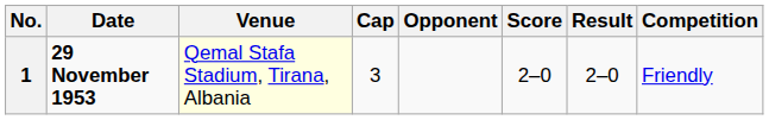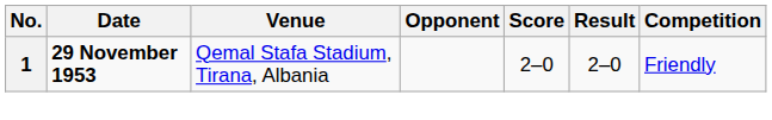 <table class="wikitable plainrowheaders sortable">
 <tr>
 <th scope=col>No.</th>
 <th scope=col data-sort-type=date>Date</th>
 <th scope=col>Venue</th>
-<th scope=col>Cap</th>
 <th scope=col>Opponent</th>
 <th scope=col>Score</th>
 <th scope=col>Result</th>
 <th scope=col>Competition</th>
 </tr>
 <tr>
 <th scope=row>1</th>
 <td><strong>29 November 1953</strong></td>
-<td style="background: lightyellow;"><a href='#'>Qemal Stafa Stadium</a>, <a href='#'>Tirana</a>, Albania</td>
-<td align=center>3</td>
+<td><a href='#'>Qemal Stafa Stadium</a>, <a href='#'>Tirana</a>, Albania</td>
 <td></td>
 <td align=center>2–0</td>
 <td align=center>2–0</td>
 <td><a href='#'>Friendly</a></td>
 </tr>
 </table>
